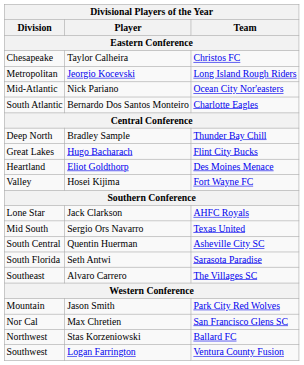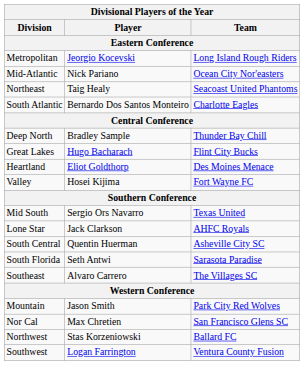 <table class="wikitable">
 <tr>
 <th colspan=3>Divisional Players of the Year</th>
 </tr>
 <tr>
 <th>Division</th>
 <th>Player</th>
 <th>Team</th>
 </tr>
 <tr>
 <th colspan=3>Eastern Conference</th>
 </tr>
 <tr>
-<td>Chesapeake</td>
-<td> Taylor Calheira</td>
-<td><a href='#'>Christos FC</a></td>
-</tr>
-<tr>
 <td>Metropolitan</td>
 <td> <a href='#'>Jeorgio Kocevski</a></td>
 <td><a href='#'>Long Island Rough Riders</a></td>
 </tr>
 <tr>
 <td>Mid-Atlantic</td>
 <td> Nick Pariano</td>
 <td><a href='#'>Ocean City Nor'easters</a></td>
+</tr>
+<tr>
+<td>Northeast</td>
+<td> Taig Healy</td>
+<td><a href='#'>Seacoast United Phantoms</a></td>
 </tr>
 <tr>
 <td>South Atlantic</td>
 <td> Bernardo Dos Santos Monteiro</td>
 <td><a href='#'>Charlotte Eagles</a></td>
 </tr>
 <tr>
 <th colspan=3>Central Conference</th>
 </tr>
 <tr>
 <td>Deep North</td>
 <td> Bradley Sample</td>
 <td><a href='#'>Thunder Bay Chill</a></td>
 </tr>
 <tr>
 <td>Great Lakes</td>
 <td> <a href='#'>Hugo Bacharach</a></td>
 <td><a href='#'>Flint City Bucks</a></td>
 </tr>
 <tr>
 <td>Heartland</td>
 <td> <a href='#'>Eliot Goldthorp</a></td>
 <td><a href='#'>Des Moines Menace</a></td>
 </tr>
 <tr>
 <td>Valley</td>
 <td> Hosei Kijima</td>
 <td><a href='#'>Fort Wayne FC</a></td>
 </tr>
 <tr>
 <th colspan=3>Southern Conference</th>
 </tr>
 <tr>
+<td>Mid South</td>
+<td> Sergio Ors Navarro</td>
+<td><a href='#'>Texas United</a></td>
+</tr>
+<tr>
 <td>Lone Star</td>
 <td> Jack Clarkson</td>
 <td><a href='#'>AHFC Royals</a></td>
-</tr>
-<tr>
-<td>Mid South</td>
-<td> Sergio Ors Navarro</td>
-<td><a href='#'>Texas United</a></td>
 </tr>
 <tr>
 <td>South Central</td>
 <td> Quentin Huerman</td>
 <td><a href='#'>Asheville City SC</a></td>
 </tr>
 <tr>
 <td>South Florida</td>
 <td> Seth Antwi</td>
 <td><a href='#'>Sarasota Paradise</a></td>
 </tr>
 <tr>
 <td>Southeast</td>
 <td> Alvaro Carrero</td>
 <td><a href='#'>The Villages SC</a></td>
 </tr>
 <tr>
 <th colspan=3>Western Conference</th>
 </tr>
 <tr>
 <td>Mountain</td>
 <td> Jason Smith</td>
 <td><a href='#'>Park City Red Wolves</a></td>
 </tr>
 <tr>
 <td>Nor Cal</td>
 <td> Max Chretien</td>
 <td><a href='#'>San Francisco Glens SC</a></td>
 </tr>
 <tr>
 <td>Northwest</td>
 <td> Stas Korzeniowski</td>
 <td><a href='#'>Ballard FC</a></td>
 </tr>
 <tr>
 <td>Southwest</td>
 <td> <a href='#'>Logan Farrington</a></td>
 <td><a href='#'>Ventura County Fusion</a></td>
 </tr>
 </table>
